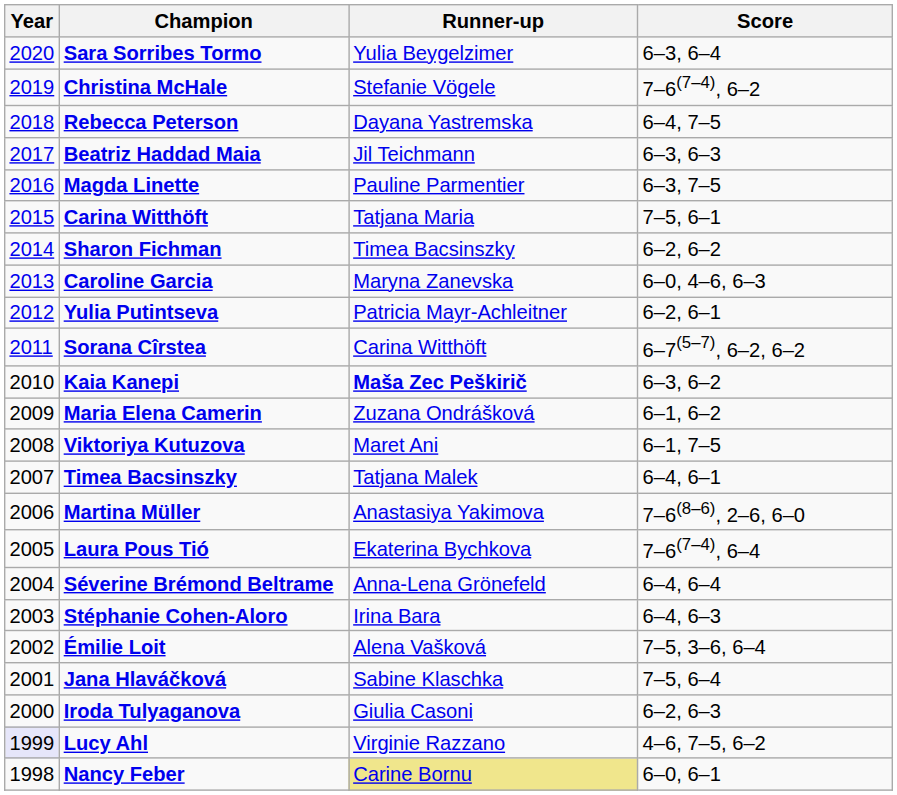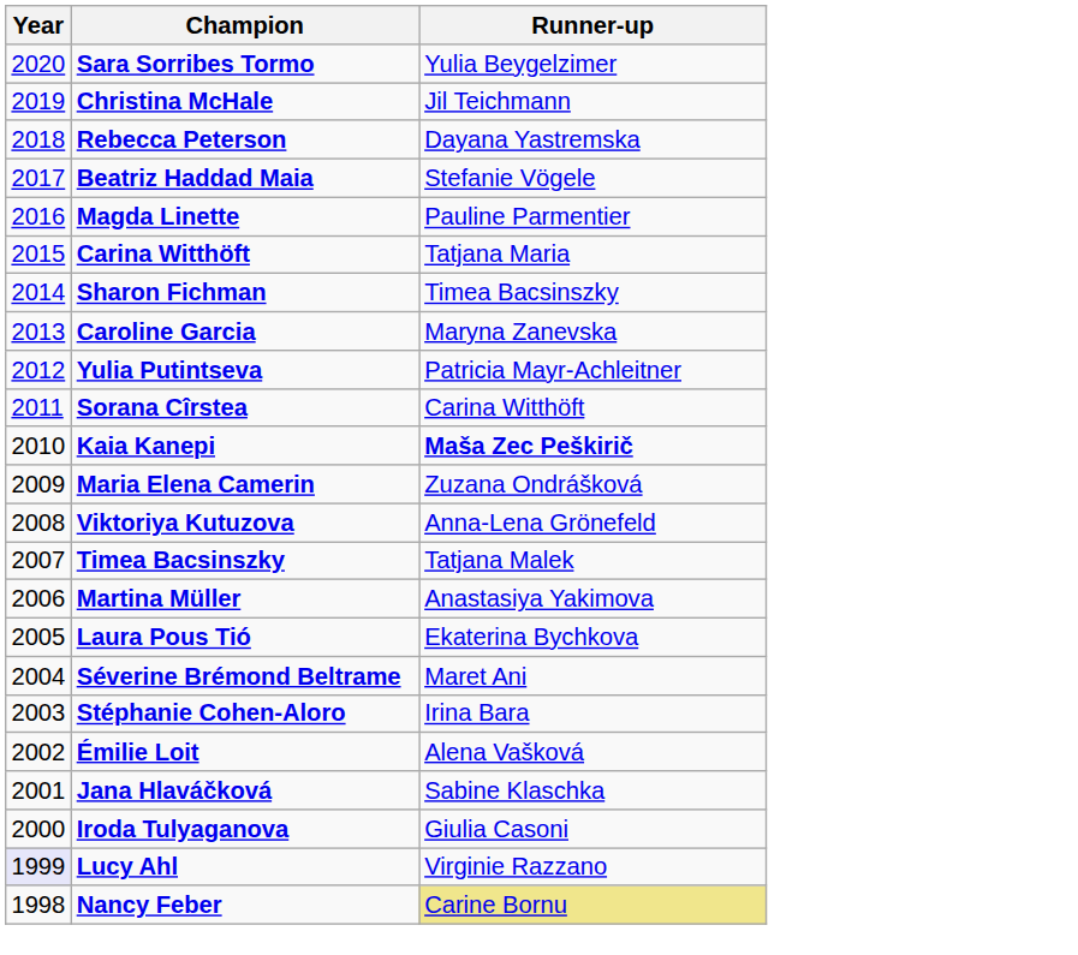 <table class="wikitable" style="font-size:90%">
 <tr>
 <th>Year</th>
 <th width="200">Champion</th>
 <th width="200">Runner-up</th>
-<th width="175">Score</th>
 </tr>
 <tr>
 <td><a href='#'>2020</a></td>
 <td><strong> <a href='#'>Sara Sorribes Tormo</a></strong></td>
 <td> <a href='#'>Yulia Beygelzimer</a></td>
-<td>6–3, 6–4</td>
 </tr>
 <tr>
 <td><a href='#'>2019</a></td>
 <td><strong> <a href='#'>Christina McHale</a></strong></td>
-<td> <a href='#'>Stefanie Vögele</a></td>
-<td>7–6<sup>(7–4)</sup>, 6–2</td>
+<td> <a href='#'>Jil Teichmann</a></td>
 </tr>
 <tr>
 <td><a href='#'>2018</a></td>
 <td><strong> <a href='#'>Rebecca Peterson</a></strong></td>
 <td> <a href='#'>Dayana Yastremska</a></td>
-<td>6–4, 7–5</td>
 </tr>
 <tr>
 <td><a href='#'>2017</a></td>
 <td> <strong><a href='#'>Beatriz Haddad Maia</a></strong></td>
-<td> <a href='#'>Jil Teichmann</a></td>
-<td>6–3, 6–3</td>
+<td> <a href='#'>Stefanie Vögele</a></td>
 </tr>
 <tr>
 <td><a href='#'>2016</a></td>
 <td> <strong><a href='#'>Magda Linette</a></strong></td>
 <td> <a href='#'>Pauline Parmentier</a></td>
-<td>6–3, 7–5</td>
 </tr>
 <tr>
 <td><a href='#'>2015</a></td>
 <td> <strong><a href='#'>Carina Witthöft</a></strong></td>
 <td> <a href='#'>Tatjana Maria</a></td>
-<td>7–5, 6–1</td>
 </tr>
 <tr>
 <td><a href='#'>2014</a></td>
 <td> <strong><a href='#'>Sharon Fichman</a></strong></td>
 <td> <a href='#'>Timea Bacsinszky</a></td>
-<td>6–2, 6–2</td>
 </tr>
 <tr>
 <td><a href='#'>2013</a></td>
 <td> <strong><a href='#'>Caroline Garcia</a></strong></td>
 <td> <a href='#'>Maryna Zanevska</a></td>
-<td>6–0, 4–6, 6–3</td>
 </tr>
 <tr>
 <td><a href='#'>2012</a></td>
 <td> <strong><a href='#'>Yulia Putintseva</a></strong></td>
 <td> <a href='#'>Patricia Mayr-Achleitner</a></td>
-<td>6–2, 6–1</td>
 </tr>
 <tr>
 <td><a href='#'>2011</a></td>
 <td> <strong><a href='#'>Sorana Cîrstea</a></strong></td>
 <td> <a href='#'>Carina Witthöft</a></td>
-<td>6–7<sup>(5–7)</sup>, 6–2, 6–2</td>
 </tr>
 <tr>
 <td>2010</td>
 <td> <strong><a href='#'>Kaia Kanepi</a></strong></td>
 <td><strong> <a href='#'>Maša Zec Peškirič</a></strong></td>
-<td>6–3, 6–2</td>
 </tr>
 <tr>
 <td>2009</td>
 <td> <strong><a href='#'>Maria Elena Camerin</a></strong></td>
 <td> <a href='#'>Zuzana Ondrášková</a></td>
-<td>6–1, 6–2</td>
 </tr>
 <tr>
 <td>2008</td>
 <td> <strong><a href='#'>Viktoriya Kutuzova</a></strong></td>
-<td> <a href='#'>Maret Ani</a></td>
-<td>6–1, 7–5</td>
+<td> <a href='#'>Anna-Lena Grönefeld</a></td>
 </tr>
 <tr>
 <td>2007</td>
 <td> <strong><a href='#'>Timea Bacsinszky</a></strong></td>
 <td> <a href='#'>Tatjana Malek</a></td>
-<td>6–4, 6–1</td>
 </tr>
 <tr>
 <td>2006</td>
 <td> <strong><a href='#'>Martina Müller</a></strong></td>
 <td> <a href='#'>Anastasiya Yakimova</a></td>
-<td>7–6<sup>(8–6)</sup>, 2–6, 6–0</td>
 </tr>
 <tr>
 <td>2005</td>
 <td> <strong><a href='#'>Laura Pous Tió</a></strong></td>
 <td> <a href='#'>Ekaterina Bychkova</a></td>
-<td>7–6<sup>(7–4)</sup>, 6–4</td>
 </tr>
 <tr>
 <td>2004</td>
 <td> <strong><a href='#'>Séverine Brémond Beltrame</a></strong></td>
-<td> <a href='#'>Anna-Lena Grönefeld</a></td>
-<td>6–4, 6–4</td>
+<td> <a href='#'>Maret Ani</a></td>
 </tr>
 <tr>
 <td>2003</td>
 <td> <strong><a href='#'>Stéphanie Cohen-Aloro</a></strong></td>
 <td> <a href='#'>Irina Bara</a></td>
-<td>6–4, 6–3</td>
 </tr>
 <tr>
 <td>2002</td>
 <td> <strong><a href='#'>Émilie Loit</a></strong></td>
 <td> <a href='#'>Alena Vašková</a></td>
-<td>7–5, 3–6, 6–4</td>
 </tr>
 <tr>
 <td>2001</td>
 <td> <strong><a href='#'>Jana Hlaváčková</a></strong></td>
 <td> <a href='#'>Sabine Klaschka</a></td>
-<td>7–5, 6–4</td>
 </tr>
 <tr>
 <td>2000</td>
 <td> <strong><a href='#'>Iroda Tulyaganova</a></strong></td>
 <td> <a href='#'>Giulia Casoni</a></td>
-<td>6–2, 6–3</td>
 </tr>
 <tr>
 <td style="background: lavender;">1999</td>
 <td> <strong><a href='#'>Lucy Ahl</a></strong></td>
 <td> <a href='#'>Virginie Razzano</a></td>
-<td>4–6, 7–5, 6–2</td>
 </tr>
 <tr>
 <td>1998</td>
 <td> <strong><a href='#'>Nancy Feber</a></strong></td>
 <td style="background: khaki;"> <a href='#'>Carine Bornu</a></td>
-<td>6–0, 6–1</td>
 </tr>
 </table>
